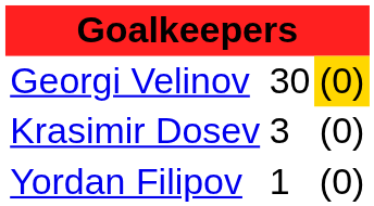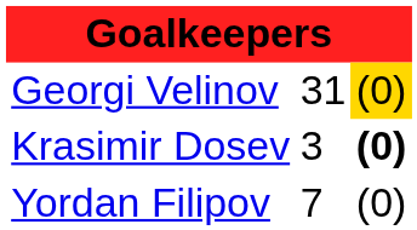 <table class="toccolours" border="0" cellpadding="2" cellspacing="0" align="left" style="margin:0.5em;">
 <tr>
 <th colspan="4" align="center" bgcolor="#FF2020"><span>Goalkeepers</span></th>
 </tr>
 <tr>
 <td> <a href='#'>Georgi Velinov</a></td>
-<td>30</td>
+<td>31</td>
 <td style="background: gold;">(0)</td>
 </tr>
 <tr>
 <td> <a href='#'>Krasimir Dosev</a></td>
 <td>3</td>
-<td>(0)</td>
+<td><strong>(0)</strong></td>
 </tr>
 <tr>
 <td> <a href='#'>Yordan Filipov</a></td>
-<td>1</td>
+<td>7</td>
 <td>(0)</td>
 </tr>
 <tr>
 </tr>
 </table>
